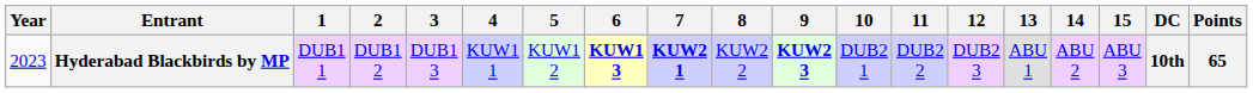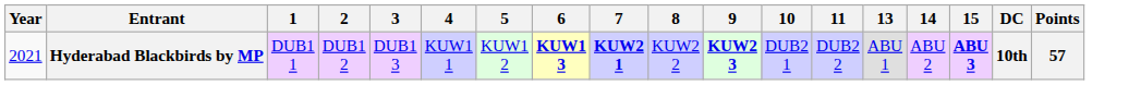 <table class="wikitable" style="text-align:center; font-size:85%;">
 <tr>
 <th>Year</th>
 <th>Entrant</th>
 <th>1</th>
 <th>2</th>
 <th>3</th>
 <th>4</th>
 <th>5</th>
 <th>6</th>
 <th>7</th>
 <th>8</th>
 <th>9</th>
 <th>10</th>
 <th>11</th>
-<th>12</th>
 <th>13</th>
 <th>14</th>
 <th>15</th>
 <th>DC</th>
 <th>Points</th>
 </tr>
 <tr>
-<td><a href='#'>2023</a></td>
+<td><a href='#'>2021</a></td>
 <th nowrap>Hyderabad Blackbirds by <a href='#'>MP</a></th>
 <td style="background:#EFCFFF;"><a href='#'>DUB1<br>1</a><br></td>
 <td style="background:#EFCFFF;"><a href='#'>DUB1<br>2</a><br></td>
 <td style="background:#EFCFFF;"><a href='#'>DUB1<br>3</a><br></td>
 <td style="background:#CFCFFF;"><a href='#'>KUW1<br>1</a><br></td>
 <td style="background:#DFFFDF;"><a href='#'>KUW1<br>2</a><br></td>
 <td style="background:#FFFFBF;"><strong><a href='#'>KUW1<br>3</a></strong><br></td>
 <td style="background:#CFCFFF;"><strong><a href='#'>KUW2<br>1</a><br></strong></td>
 <td style="background:#CFCFFF;"><a href='#'>KUW2<br>2</a><br></td>
 <td style="background:#DFFFDF;"><strong><a href='#'>KUW2<br>3</a></strong><br></td>
 <td style="background:#CFCFFF;"><a href='#'>DUB2<br>1</a><br> </td>
 <td style="background:#CFCFFF;"><a href='#'>DUB2<br>2</a><br> </td>
-<td style="background:#EFCFFF;"><a href='#'>DUB2<br>3</a><br> </td>
 <td style="background:#DFDFDF;"><a href='#'>ABU<br>1</a><br> </td>
 <td style="background:#EFCFFF;"><a href='#'>ABU<br>2</a><br> </td>
-<td style="background:#EFCFFF;"><a href='#'>ABU<br>3</a><br> </td>
+<td style="background:#EFCFFF;"><strong><a href='#'>ABU<br>3</a><br> </strong></td>
 <th>10th</th>
-<th>65</th>
+<th>57</th>
 </tr>
 </table>
